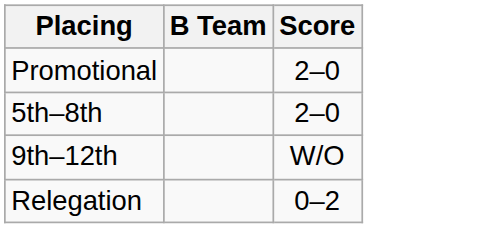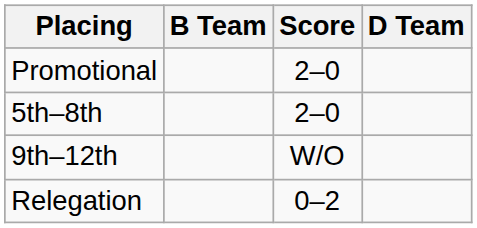 <table class=wikitable style="float:left; margin-right:1em;">
 <tr>
 <th>Placing</th>
 <th>B Team</th>
 <th>Score</th>
+<th>D Team</th>
 </tr>
 <tr>
 <td>Promotional</td>
 <td><strong></strong></td>
 <td align="center">2–0</td>
+<td></td>
 </tr>
 <tr>
 <td>5th–8th</td>
 <td><strong></strong></td>
 <td align="center">2–0</td>
+<td></td>
 </tr>
 <tr>
 <td>9th–12th</td>
 <td><strong></strong></td>
 <td align="center">W/O</td>
+<td></td>
 </tr>
 <tr>
 <td>Relegation</td>
 <td></td>
 <td align="center">0–2</td>
+<td><strong></strong></td>
 </tr>
 </table>
